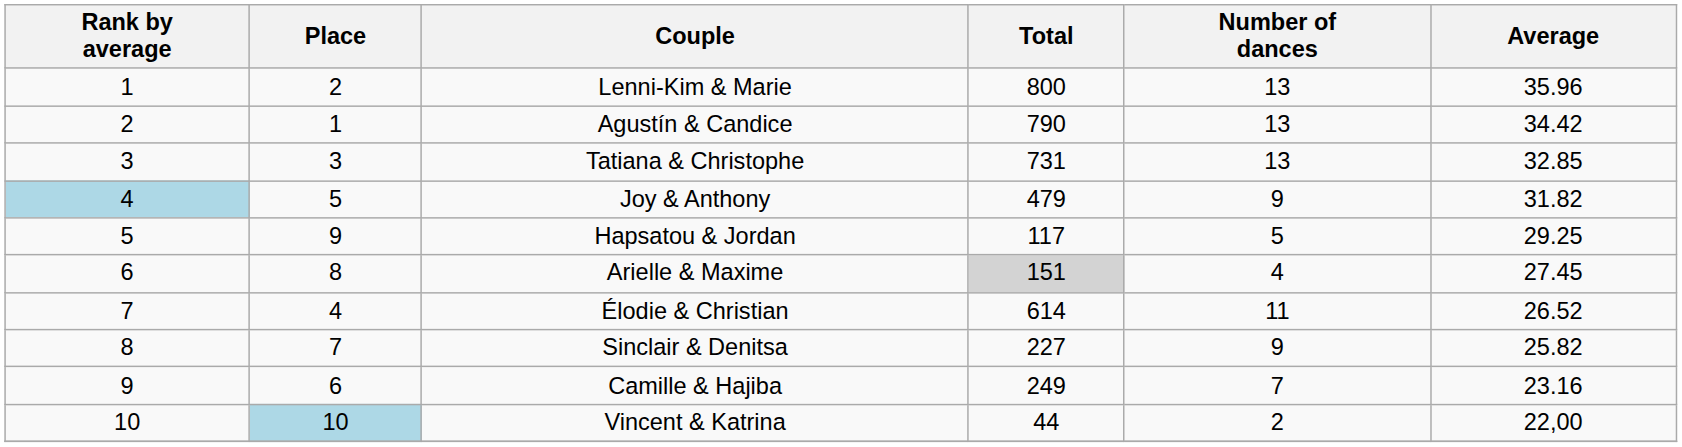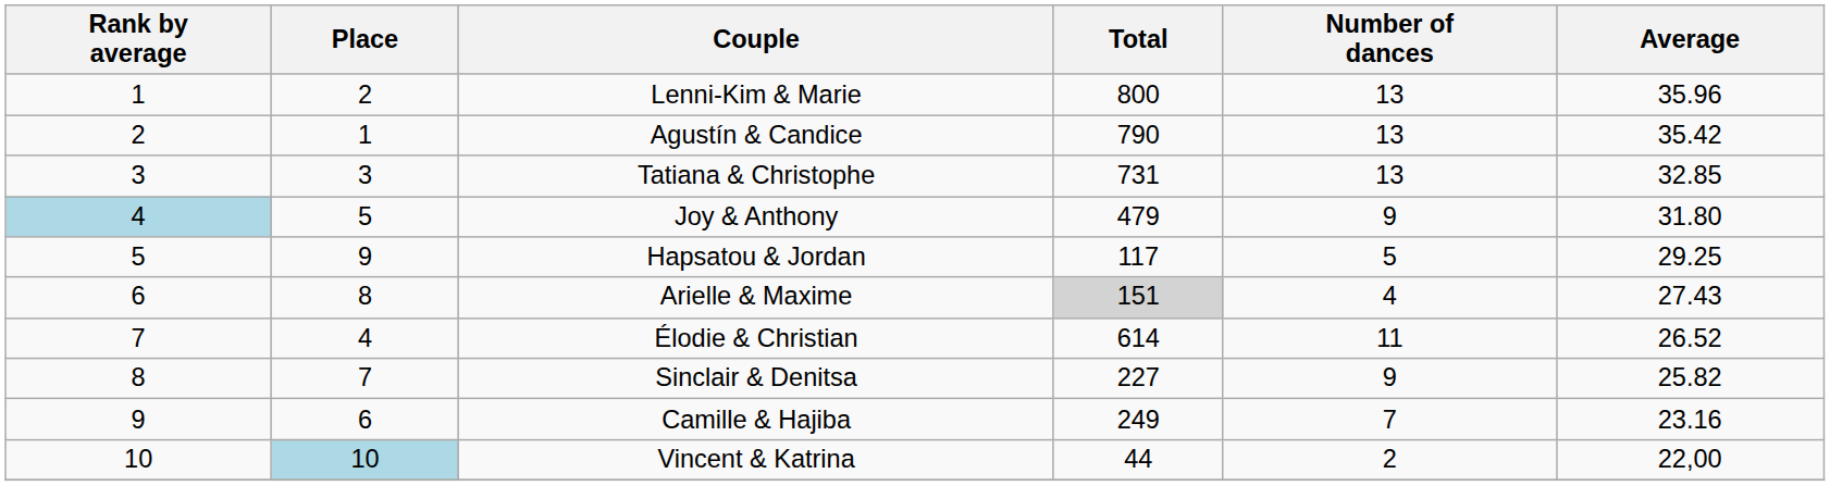 <table class="wikitable sortable" style="margin:auto; text-align:center; margin:5px; width:90%;">
 <tr>
 <th>Rank by<br>average</th>
 <th>Place</th>
 <th>Couple</th>
 <th>Total</th>
 <th>Number of<br> dances</th>
 <th>Average</th>
 </tr>
 <tr>
 <td>1</td>
 <td>2</td>
 <td>Lenni-Kim & Marie</td>
 <td>800</td>
 <td>13</td>
 <td>35.96</td>
 </tr>
 <tr>
 <td>2</td>
 <td>1</td>
 <td>Agustín & Candice</td>
 <td>790</td>
 <td>13</td>
-<td>34.42</td>
+<td>35.42</td>
 </tr>
 <tr>
 <td>3</td>
 <td>3</td>
 <td>Tatiana & Christophe</td>
 <td>731</td>
 <td>13</td>
 <td>32.85</td>
 </tr>
 <tr>
 <td style="background: lightblue;">4</td>
 <td>5</td>
 <td>Joy & Anthony</td>
 <td>479</td>
 <td>9</td>
-<td>31.82</td>
+<td>31.80</td>
 </tr>
 <tr>
 <td>5</td>
 <td>9</td>
 <td>Hapsatou & Jordan</td>
 <td>117</td>
 <td>5</td>
 <td>29.25</td>
 </tr>
 <tr>
 <td>6</td>
 <td>8</td>
 <td>Arielle & Maxime</td>
 <td style="background: lightgrey;">151</td>
 <td>4</td>
-<td>27.45</td>
+<td>27.43</td>
 </tr>
 <tr>
 <td>7</td>
 <td>4</td>
 <td>Élodie & Christian</td>
 <td>614</td>
 <td>11</td>
 <td>26.52</td>
 </tr>
 <tr>
 <td>8</td>
 <td>7</td>
 <td>Sinclair & Denitsa</td>
 <td>227</td>
 <td>9</td>
 <td>25.82</td>
 </tr>
 <tr>
 <td>9</td>
 <td>6</td>
 <td>Camille & Hajiba</td>
 <td>249</td>
 <td>7</td>
 <td>23.16</td>
 </tr>
 <tr>
 <td>10</td>
 <td style="background: lightblue;">10</td>
 <td>Vincent & Katrina</td>
 <td>44</td>
 <td>2</td>
 <td>22,00</td>
 </tr>
 <tr>
 </tr>
 </table>
